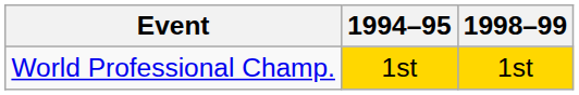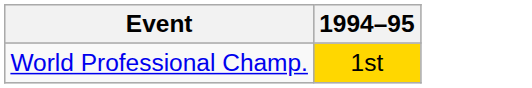 <table class="wikitable" style="text-align:center">
 <tr>
 <th>Event</th>
 <th>1994–95</th>
-<th>1998–99</th>
 </tr>
 <tr>
 <td align=left><a href='#'>World Professional Champ.</a></td>
 <td bgcolor=gold>1st</td>
-<td bgcolor=gold>1st</td>
 </tr>
 </table>
